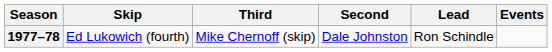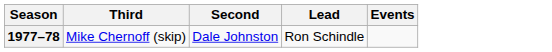 <table class="wikitable">
 <tr>
 <th scope="col">Season</th>
-<th scope="col">Skip</th>
 <th scope="col">Third</th>
 <th scope="col">Second</th>
 <th scope="col">Lead</th>
 <th scope="col">Events</th>
 </tr>
 <tr>
 <th scope="row">1977–78</th>
-<td><a href='#'>Ed Lukowich</a> (fourth)</td>
 <td><a href='#'>Mike Chernoff</a> (skip)</td>
 <td><a href='#'>Dale Johnston</a></td>
 <td>Ron Schindle</td>
 <td> <br> </td>
 </tr>
 </table>
